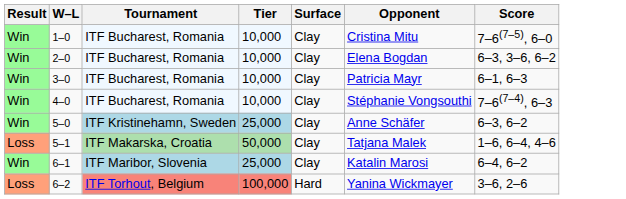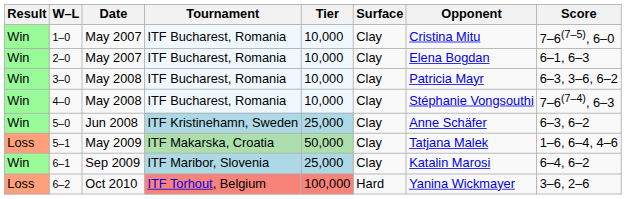 <table class="sortable wikitable">
 <tr>
 <th>Result</th>
 <th class="unsortable">W–L</th>
+<th>Date</th>
 <th>Tournament</th>
 <th>Tier</th>
 <th>Surface</th>
 <th>Opponent</th>
 <th class="unsortable">Score</th>
 </tr>
 <tr>
 <td bgcolor=98FB98>Win</td>
 <td><small>1–0</small></td>
+<td>May 2007</td>
 <td style="background:#f0f8ff;">ITF Bucharest, Romania</td>
 <td style="background:#f0f8ff;">10,000</td>
 <td>Clay</td>
 <td> <a href='#'>Cristina Mitu</a></td>
 <td>7–6<sup>(7–5)</sup>, 6–0</td>
 </tr>
 <tr>
 <td bgcolor=98FB98>Win</td>
 <td><small>2–0</small></td>
+<td>May 2007</td>
 <td style="background:#f0f8ff;">ITF Bucharest, Romania</td>
 <td style="background:#f0f8ff;">10,000</td>
 <td>Clay</td>
 <td> <a href='#'>Elena Bogdan</a></td>
+<td>6–1, 6–3</td>
+</tr>
+<tr>
+<td bgcolor=98FB98>Win</td>
+<td><small>3–0</small></td>
+<td>May 2008</td>
+<td style="background:#f0f8ff;">ITF Bucharest, Romania</td>
+<td style="background:#f0f8ff;">10,000</td>
+<td>Clay</td>
+<td> <a href='#'>Patricia Mayr</a></td>
 <td>6–3, 3–6, 6–2</td>
 </tr>
 <tr>
 <td bgcolor=98FB98>Win</td>
-<td><small>3–0</small></td>
-<td style="background:#f0f8ff;">ITF Bucharest, Romania</td>
-<td style="background:#f0f8ff;">10,000</td>
-<td>Clay</td>
-<td> <a href='#'>Patricia Mayr</a></td>
-<td>6–1, 6–3</td>
-</tr>
-<tr>
-<td bgcolor=98FB98>Win</td>
 <td><small>4–0</small></td>
+<td>May 2008</td>
 <td style="background:#f0f8ff;">ITF Bucharest, Romania</td>
 <td style="background:#f0f8ff;">10,000</td>
 <td>Clay</td>
 <td> <a href='#'>Stéphanie Vongsouthi</a></td>
 <td>7–6<sup>(7–4)</sup>, 6–3</td>
 </tr>
 <tr>
 <td bgcolor=98FB98>Win</td>
 <td><small>5–0</small></td>
+<td>Jun 2008</td>
 <td style="background:lightblue;">ITF Kristinehamn, Sweden</td>
 <td style="background:lightblue;">25,000</td>
 <td>Clay</td>
 <td> <a href='#'>Anne Schäfer</a></td>
 <td>6–3, 6–2</td>
 </tr>
 <tr>
 <td bgcolor=FFA07A>Loss</td>
 <td><small>5–1</small></td>
+<td>May 2009</td>
 <td style="background:#addfad;">ITF Makarska, Croatia</td>
 <td style="background:#addfad;">50,000</td>
 <td>Clay</td>
 <td> <a href='#'>Tatjana Malek</a></td>
 <td>1–6, 6–4, 4–6</td>
 </tr>
 <tr>
 <td bgcolor=98FB98>Win</td>
 <td><small>6–1</small></td>
+<td>Sep 2009</td>
 <td style="background:lightblue;">ITF Maribor, Slovenia</td>
 <td style="background:lightblue;">25,000</td>
 <td>Clay</td>
 <td> <a href='#'>Katalin Marosi</a></td>
 <td>6–4, 6–2</td>
 </tr>
 <tr>
 <td bgcolor=FFA07A>Loss</td>
 <td><small>6–2</small></td>
+<td>Oct 2010</td>
 <td style="background:#f88379;"><a href='#'>ITF Torhout</a>, Belgium</td>
 <td style="background:#f88379;">100,000</td>
 <td>Hard</td>
 <td> <a href='#'>Yanina Wickmayer</a></td>
 <td>3–6, 2–6</td>
 </tr>
 </table>
